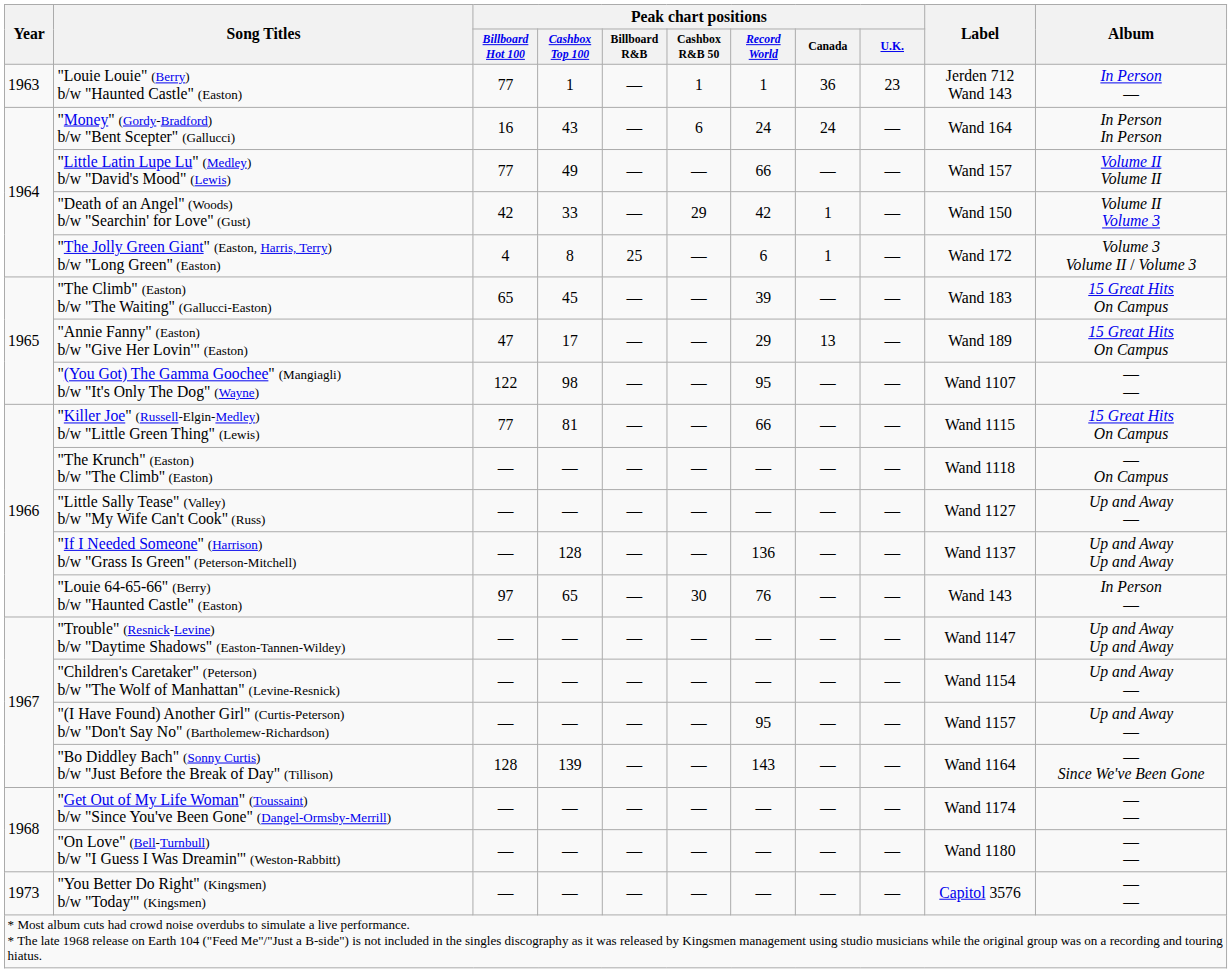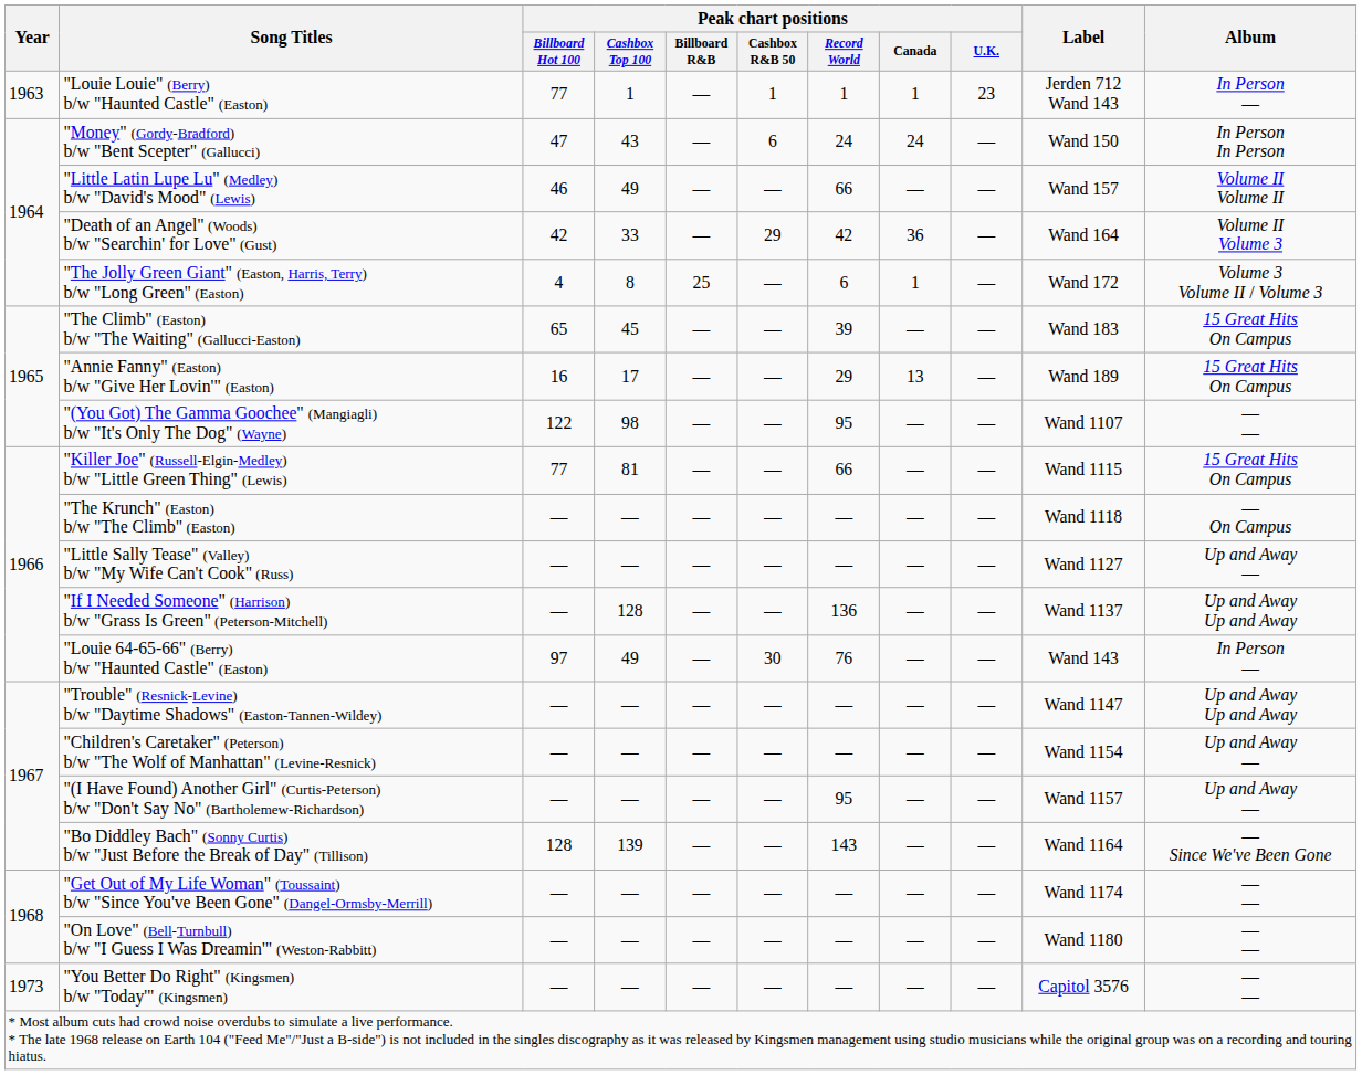 <table class="wikitable plainrowheaders">
 <tr>
 <th rowspan="2">Year</th>
 <th rowspan="2">Song Titles</th>
 <th colspan="7">Peak chart positions</th>
 <th rowspan="2">Label</th>
 <th rowspan="2">Album</th>
 </tr>
 <tr>
 <th style="width:5em;font-size:75%"><em><a href='#'>Billboard Hot 100</a></em> </th>
 <th style="width:5em;font-size:75%"><em><a href='#'>Cashbox Top 100</a></em> </th>
 <th style="width:5em;font-size:75%">Billboard R&B </th>
 <th style="width:5em;font-size:75%">Cashbox R&B 50 </th>
 <th style="width:5em;font-size:75%"><em><a href='#'>Record World</a></em></th>
 <th style="width:5em;font-size:75%">Canada </th>
 <th style="width:5em;font-size:75%"><a href='#'>U.K.</a></th>
 </tr>
 <tr>
 <td>1963</td>
 <td>"Louie Louie" <small>(<a href='#'>Berry</a>)</small><br>b/w "Haunted Castle" <small>(Easton)</small></td>
 <td align="center">77</td>
 <td align="center">1</td>
 <td align="center">— </td>
 <td align="center">1</td>
 <td align="center">1</td>
-<td align="center">36</td>
+<td align="center">1</td>
 <td align="center">23</td>
 <td align="center">Jerden 712 <br>Wand 143 </td>
 <td align="center"><em><a href='#'>In Person</a></em> <br>— </td>
 </tr>
 <tr>
 <td rowspan="4">1964</td>
 <td>"<a href='#'>Money</a>" <small>(<a href='#'>Gordy</a>-<a href='#'>Bradford</a>)</small><br>b/w "Bent Scepter" <small>(Gallucci)</small></td>
-<td align="center">16</td>
+<td align="center">47</td>
 <td align="center">43</td>
 <td align="center">— </td>
 <td align="center">6</td>
 <td align="center">24</td>
 <td align="center">24</td>
 <td align="center">—</td>
-<td align="center">Wand 164</td>
+<td align="center">Wand 150</td>
 <td align="center"><em>In Person</em> <br><em>In Person</em> </td>
 </tr>
 <tr>
 <td>"<a href='#'>Little Latin Lupe Lu</a>" <small>(<a href='#'>Medley</a>)</small><br>b/w "David's Mood" <small>(<a href='#'>Lewis</a>)</small></td>
-<td align="center">77</td>
+<td align="center">46</td>
 <td align="center">49</td>
 <td align="center">— </td>
 <td align="center">—</td>
 <td align="center">66</td>
 <td align="center">—</td>
 <td align="center">—</td>
 <td align="center">Wand 157</td>
 <td align="center"><em><a href='#'>Volume II</a></em> <br><em>Volume II</em> </td>
 </tr>
 <tr>
 <td>"Death of an Angel"<small> (Woods)</small><br>b/w "Searchin' for Love"<small> (Gust)</small></td>
 <td align="center">42</td>
 <td align="center">33</td>
 <td align="center">— </td>
 <td align="center">29</td>
 <td align="center">42</td>
-<td align="center">1</td>
+<td align="center">36</td>
 <td align="center">—</td>
-<td align="center">Wand 150</td>
+<td align="center">Wand 164</td>
 <td align="center"><em>Volume II</em><br><em><a href='#'>Volume 3</a></em></td>
 </tr>
 <tr>
 <td>"<a href='#'>The Jolly Green Giant</a>" <small>(Easton, <a href='#'>Harris, Terry</a>)</small><br>b/w "Long Green"<small> (Easton)</small></td>
 <td align="center">4</td>
 <td align="center">8</td>
 <td align="center">25</td>
 <td align="center">—</td>
 <td align="center">6</td>
 <td align="center">1 </td>
 <td align="center">—</td>
 <td align="center">Wand 172</td>
 <td align="center"><em>Volume 3</em><br><em>Volume II</em> / <em>Volume 3</em>  </td>
 </tr>
 <tr>
 <td rowspan="3">1965</td>
 <td>"The Climb" <small>(Easton)</small><br>b/w "The Waiting" <small>(Gallucci-Easton)</small></td>
 <td align="center">65</td>
 <td align="center">45</td>
 <td align="center">—</td>
 <td align="center">—</td>
 <td align="center">39</td>
 <td align="center">—</td>
 <td align="center">—</td>
 <td align="center">Wand 183</td>
 <td align="center"><em><a href='#'>15 Great Hits</a></em> <br><em>On Campus</em></td>
 </tr>
 <tr>
 <td>"Annie Fanny" <small>(Easton)</small><br>b/w "Give Her Lovin'" <small>(Easton)</small></td>
-<td align="center">47</td>
+<td align="center">16</td>
 <td align="center">17</td>
 <td align="center">—</td>
 <td align="center">—</td>
 <td align="center">29</td>
 <td align="center">13</td>
 <td align="center">—</td>
 <td align="center">Wand 189</td>
 <td align="center"><em><a href='#'>15 Great Hits</a></em> <br><em>On Campus</em></td>
 </tr>
 <tr>
 <td>"<a href='#'>(You Got) The Gamma Goochee</a>" <small>(Mangiagli)</small><br> b/w "It's Only The Dog" <small>(<a href='#'>Wayne</a>)</small></td>
 <td align="center">122</td>
 <td align="center">98</td>
 <td align="center">—</td>
 <td align="center">—</td>
 <td align="center">95</td>
 <td align="center">—</td>
 <td align="center">—</td>
 <td align="center">Wand 1107</td>
 <td align="center">— <br>— </td>
 </tr>
 <tr>
 <td rowspan="5">1966</td>
 <td>"<a href='#'>Killer Joe</a>" <small>(<a href='#'>Russell</a>-Elgin-<a href='#'>Medley</a>)</small><br>b/w "Little Green Thing" <small>(Lewis)</small></td>
 <td align="center">77</td>
 <td align="center">81</td>
 <td align="center">—</td>
 <td align="center">—</td>
 <td align="center">66</td>
 <td align="center">—</td>
 <td align="center">—</td>
 <td align="center">Wand 1115</td>
 <td align="center"><em><a href='#'>15 Great Hits</a></em> <br><em>On Campus</em></td>
 </tr>
 <tr>
 <td>"The Krunch"  <small>(Easton)</small><br>b/w "The Climb"<small> (Easton)</small></td>
 <td align="center">— </td>
 <td align="center">— </td>
 <td align="center">—</td>
 <td align="center">—</td>
 <td align="center">— </td>
 <td align="center">—</td>
 <td align="center">—</td>
 <td align="center">Wand 1118 </td>
 <td align="center">— <br><em>On Campus</em></td>
 </tr>
 <tr>
 <td>"Little Sally Tease" <small>(Valley)</small><br>b/w "My Wife Can't Cook"<small> (Russ)</small></td>
 <td align="center">— </td>
 <td align="center">— </td>
 <td align="center">—</td>
 <td align="center">—</td>
 <td align="center">— </td>
 <td align="center">—</td>
 <td align="center">—</td>
 <td align="center">Wand 1127</td>
 <td align="center"><em>Up and Away</em><br>— </td>
 </tr>
 <tr>
 <td>"<a href='#'>If I Needed Someone</a>"  <small>(<a href='#'>Harrison</a>)</small><br>b/w "Grass Is Green"<small> (Peterson-Mitchell)</small></td>
 <td align="center">— </td>
 <td align="center">128</td>
 <td align="center">—</td>
 <td align="center">—</td>
 <td align="center">136</td>
 <td align="center">—</td>
 <td align="center">—</td>
 <td align="center">Wand 1137</td>
 <td align="center"><em>Up and Away</em><br><em>Up and Away</em></td>
 </tr>
 <tr>
 <td>"Louie 64-65-66" <small>(Berry)</small><br>b/w "Haunted Castle" <small>(Easton)</small></td>
 <td align="center">97</td>
-<td align="center">65</td>
+<td align="center">49</td>
 <td align="center">—</td>
 <td align="center">30</td>
 <td align="center">76</td>
 <td align="center">—</td>
 <td align="center">—</td>
 <td align="center">Wand 143 </td>
 <td align="center"><em>In Person</em><br>— </td>
 </tr>
 <tr>
 <td rowspan="4">1967</td>
 <td>"Trouble" <small>(<a href='#'>Resnick</a>-<a href='#'>Levine</a>)</small><br>b/w "Daytime Shadows" <small>(Easton-Tannen-Wildey)</small></td>
 <td align="center">— </td>
 <td align="center">— </td>
 <td align="center">—</td>
 <td align="center">—</td>
 <td align="center">— </td>
 <td align="center">—</td>
 <td align="center">—</td>
 <td align="center">Wand 1147</td>
 <td align="center"><em>Up and Away</em><br><em>Up and Away</em></td>
 </tr>
 <tr>
 <td>"Children's Caretaker" <small>(Peterson)</small><br>b/w "The Wolf of Manhattan" <small>(Levine-Resnick)</small></td>
 <td align="center">— </td>
 <td align="center">— </td>
 <td align="center">—</td>
 <td align="center">—</td>
 <td align="center">—</td>
 <td align="center">—</td>
 <td align="center">—</td>
 <td align="center">Wand 1154</td>
 <td align="center"><em>Up and Away</em><br>— </td>
 </tr>
 <tr>
 <td>"(I Have Found) Another Girl" <small>(Curtis-Peterson)</small><br>b/w "Don't Say No" <small>(Bartholemew-Richardson)</small></td>
 <td align="center">— </td>
 <td align="center">— </td>
 <td align="center">—</td>
 <td align="center">—</td>
 <td align="center">95</td>
 <td align="center">—</td>
 <td align="center">—</td>
 <td align="center">Wand 1157</td>
 <td align="center"><em>Up and Away</em><br>— </td>
 </tr>
 <tr>
 <td>"Bo Diddley Bach" <small>(<a href='#'>Sonny Curtis</a>)</small><br>b/w "Just Before the Break of Day" <small>(Tillison)</small></td>
 <td align="center">128</td>
 <td align="center">139</td>
 <td align="center">—</td>
 <td align="center">—</td>
 <td align="center">143</td>
 <td align="center">—</td>
 <td align="center">—</td>
 <td align="center">Wand 1164</td>
 <td align="center">—<br><em>Since We've Been Gone</em></td>
 </tr>
 <tr>
 <td rowspan="2">1968</td>
 <td>"<a href='#'>Get Out of My Life Woman</a>" <small>(<a href='#'>Toussaint</a>)</small><br>b/w "Since You've Been Gone" <small>(<a href='#'>Dangel-Ormsby-Merrill</a>)</small></td>
 <td align="center">—</td>
 <td align="center">—</td>
 <td align="center">—</td>
 <td align="center">—</td>
 <td align="center">—</td>
 <td align="center">—</td>
 <td align="center">—</td>
 <td align="center">Wand 1174</td>
 <td align="center">— <br>— </td>
 </tr>
 <tr>
 <td>"On Love" <small>(<a href='#'>Bell</a>-<a href='#'>Turnbull</a>)</small><br>b/w "I Guess I Was Dreamin'" <small>(Weston-Rabbitt)</small></td>
 <td align="center">—</td>
 <td align="center">— </td>
 <td align="center">—</td>
 <td align="center">—</td>
 <td align="center">—</td>
 <td align="center">—</td>
 <td align="center">—</td>
 <td align="center">Wand 1180</td>
 <td align="center">—<br>—</td>
 </tr>
 <tr>
 <td>1973</td>
 <td>"You Better Do Right" <small>(Kingsmen)</small><br>b/w "Today'" <small>(Kingsmen)</small></td>
 <td align="center">— </td>
 <td align="center">— </td>
 <td align="center">—</td>
 <td align="center">—</td>
 <td align="center">— </td>
 <td align="center">—</td>
 <td align="center">—</td>
 <td align="center"><a href='#'>Capitol</a> 3576</td>
 <td align="center">—<br>—</td>
 </tr>
 <tr>
 <td align="left" colspan="21" style="font-size: 10pt">* Most album cuts had crowd noise overdubs to simulate a live performance.<br>* The late 1968 release on Earth 104 ("Feed Me"/"Just a B-side") is not included in the singles discography as it was released by Kingsmen management using studio musicians while the original group was on a recording and touring hiatus.</td>
 </tr>
 </table>
